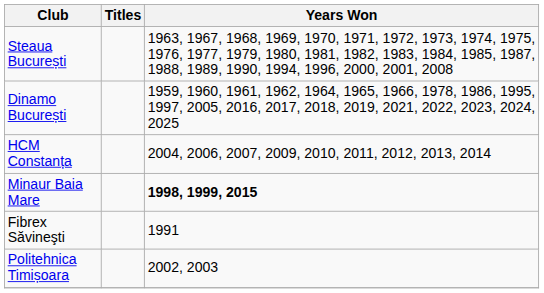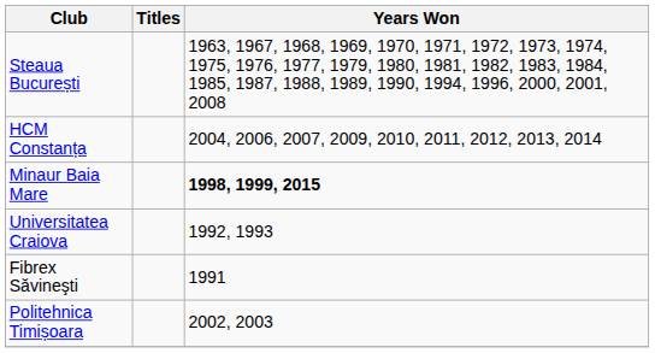 <table class="wikitable">
 <tr>
 <th>Club</th>
 <th>Titles</th>
 <th>Years Won</th>
 </tr>
 <tr>
 <td><a href='#'>Steaua București</a></td>
 <td></td>
 <td>1963, 1967, 1968, 1969, 1970, 1971, 1972, 1973, 1974, 1975, 1976, 1977, 1979, 1980, 1981, 1982, 1983, 1984, 1985, 1987, 1988, 1989, 1990, 1994, 1996, 2000, 2001, 2008</td>
 </tr>
 <tr>
-<td><a href='#'>Dinamo București</a></td>
-<td></td>
-<td>1959, 1960, 1961, 1962, 1964, 1965, 1966, 1978, 1986, 1995, 1997, 2005, 2016, 2017, 2018, 2019, 2021, 2022, 2023, 2024, 2025</td>
-</tr>
-<tr>
 <td><a href='#'>HCM Constanța</a></td>
 <td></td>
 <td>2004, 2006, 2007, 2009, 2010, 2011, 2012, 2013, 2014</td>
 </tr>
 <tr>
 <td><a href='#'>Minaur Baia Mare</a></td>
 <td></td>
 <td><strong>1998, 1999, 2015</strong></td>
+</tr>
+<tr>
+<td><a href='#'>Universitatea Craiova</a></td>
+<td></td>
+<td>1992, 1993</td>
 </tr>
 <tr>
 <td>Fibrex Săvineşti</td>
 <td></td>
 <td>1991</td>
 </tr>
 <tr>
 <td><a href='#'>Politehnica Timișoara</a></td>
 <td></td>
 <td>2002, 2003</td>
 </tr>
 <tr>
 </tr>
 </table>
